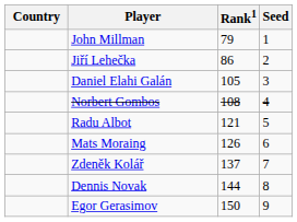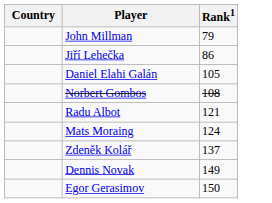 <table class="sortable wikitable">
 <tr>
 <th width="70">Country</th>
 <th width="175">Player</th>
 <th>Rank<sup>1</sup></th>
-<th>Seed</th>
 </tr>
 <tr>
 <td></td>
 <td><a href='#'>John Millman</a></td>
 <td>79</td>
-<td>1</td>
 </tr>
 <tr>
 <td></td>
 <td><a href='#'>Jiří Lehečka</a></td>
 <td>86</td>
-<td>2</td>
 </tr>
 <tr>
 <td></td>
 <td><a href='#'>Daniel Elahi Galán</a></td>
 <td>105</td>
-<td>3</td>
 </tr>
 <tr>
 <td><s></s></td>
 <td><s><a href='#'>Norbert Gombos</a></s></td>
 <td><s>108</s></td>
-<td><s>4</s></td>
 </tr>
 <tr>
 <td></td>
 <td><a href='#'>Radu Albot</a></td>
 <td>121</td>
-<td>5</td>
 </tr>
 <tr>
 <td></td>
 <td><a href='#'>Mats Moraing</a></td>
-<td>126</td>
-<td>6</td>
+<td>124</td>
 </tr>
 <tr>
 <td></td>
 <td><a href='#'>Zdeněk Kolář</a></td>
 <td>137</td>
-<td>7</td>
 </tr>
 <tr>
 <td></td>
 <td><a href='#'>Dennis Novak</a></td>
-<td>144</td>
-<td>8</td>
+<td>149</td>
 </tr>
 <tr>
 <td></td>
 <td><a href='#'>Egor Gerasimov</a></td>
 <td>150</td>
-<td>9</td>
 </tr>
 </table>
